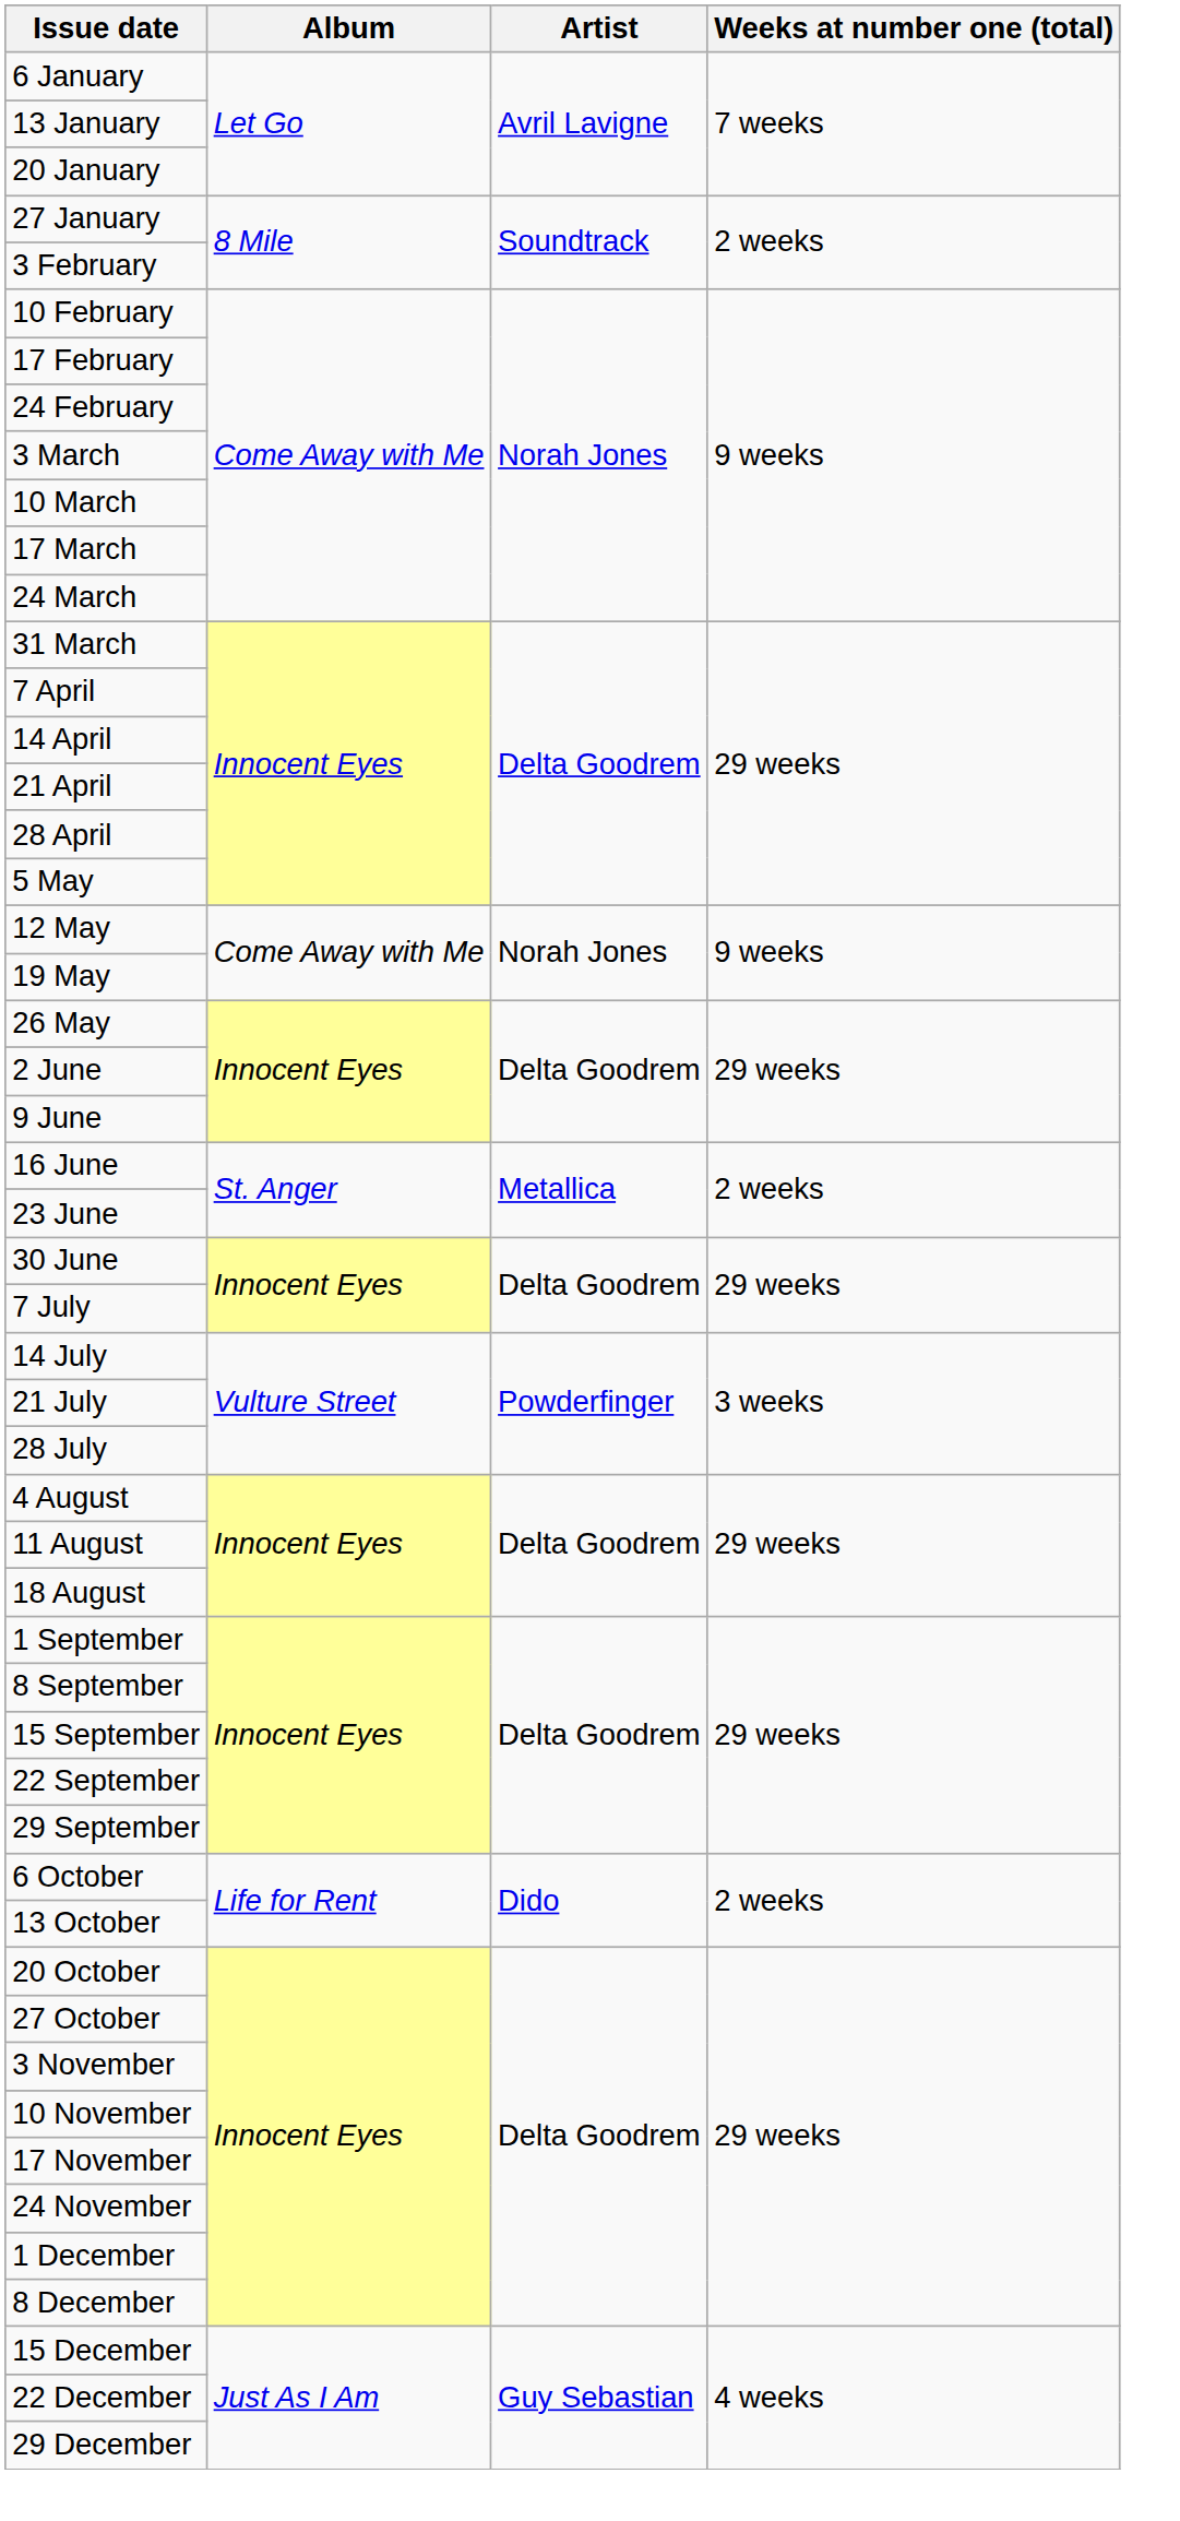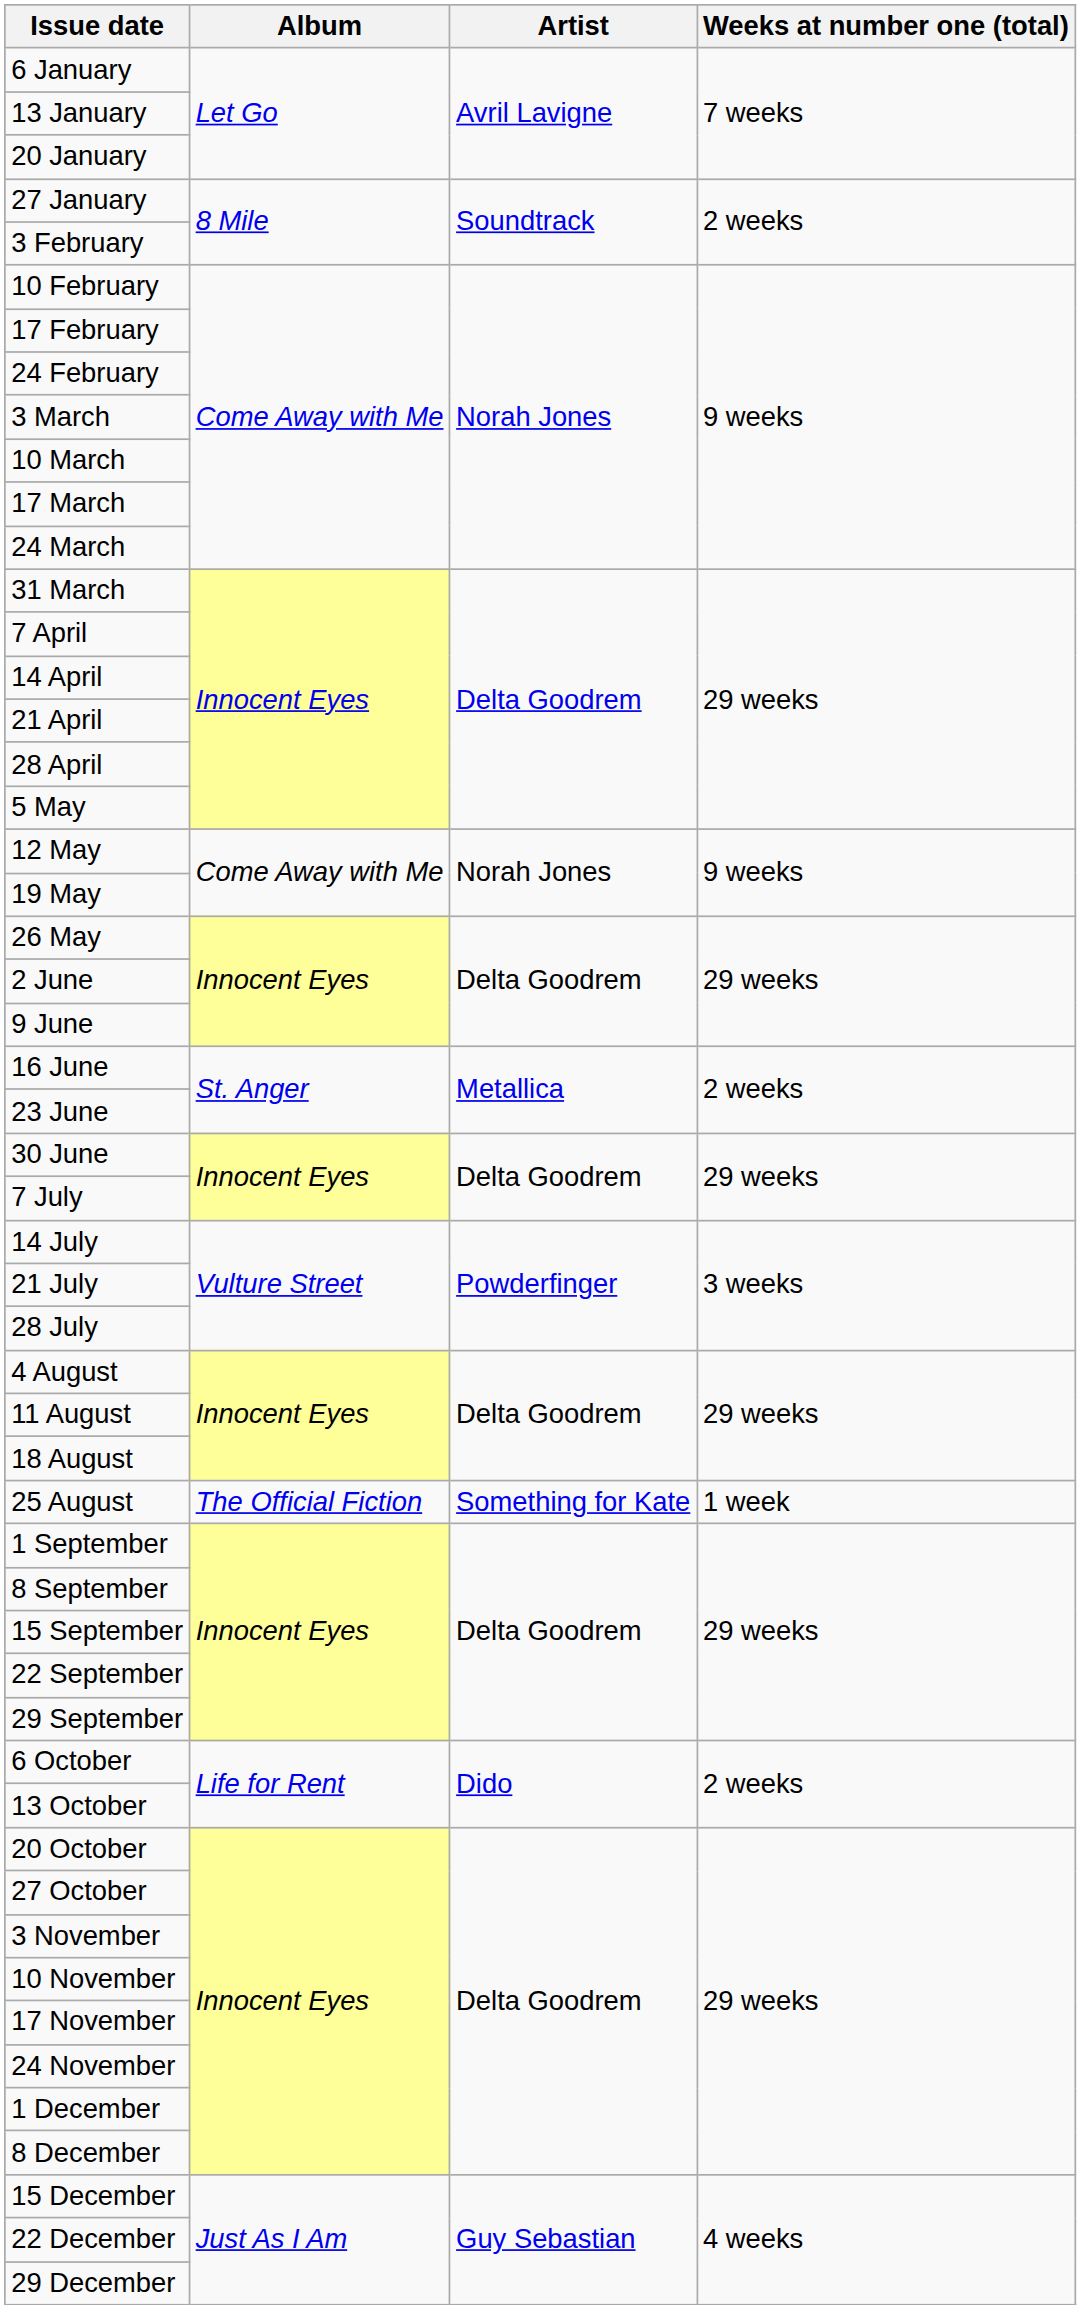 <table class=wikitable>
 <tr>
 <th>Issue date</th>
 <th>Album</th>
 <th>Artist</th>
 <th>Weeks at number one (total)</th>
 </tr>
 <tr>
 <td>6 January</td>
 <td rowspan="3"><em><a href='#'>Let Go</a></em></td>
 <td rowspan="3"><a href='#'>Avril Lavigne</a></td>
 <td rowspan="3">7 weeks</td>
 </tr>
 <tr>
 <td>13 January</td>
 </tr>
 <tr>
 <td>20 January</td>
 </tr>
 <tr>
 <td>27 January</td>
 <td rowspan="2"><em><a href='#'>8 Mile</a></em></td>
 <td rowspan="2"><a href='#'>Soundtrack</a></td>
 <td rowspan="2">2 weeks</td>
 </tr>
 <tr>
 <td>3 February</td>
 </tr>
 <tr>
 <td>10 February</td>
 <td rowspan="7"><em><a href='#'>Come Away with Me</a></em></td>
 <td rowspan="7"><a href='#'>Norah Jones</a></td>
 <td rowspan="7">9 weeks</td>
 </tr>
 <tr>
 <td>17 February</td>
 </tr>
 <tr>
 <td>24 February</td>
 </tr>
 <tr>
 <td>3 March</td>
 </tr>
 <tr>
 <td>10 March</td>
 </tr>
 <tr>
 <td>17 March</td>
 </tr>
 <tr>
 <td>24 March</td>
 </tr>
 <tr>
 <td>31 March</td>
 <td bgcolor=#FFFF99 rowspan="6"><em><a href='#'>Innocent Eyes</a></em></td>
 <td rowspan="6"><a href='#'>Delta Goodrem</a></td>
 <td rowspan="6">29 weeks</td>
 </tr>
 <tr>
 <td>7 April</td>
 </tr>
 <tr>
 <td>14 April</td>
 </tr>
 <tr>
 <td>21 April</td>
 </tr>
 <tr>
 <td>28 April</td>
 </tr>
 <tr>
 <td>5 May</td>
 </tr>
 <tr>
 <td>12 May</td>
 <td rowspan="2"><em>Come Away with Me</em></td>
 <td rowspan="2">Norah Jones</td>
 <td rowspan="2">9 weeks</td>
 </tr>
 <tr>
 <td>19 May</td>
 </tr>
 <tr>
 <td>26 May</td>
 <td bgcolor=#FFFF99 rowspan="3"><em>Innocent Eyes</em></td>
 <td rowspan="3">Delta Goodrem</td>
 <td rowspan="3">29 weeks</td>
 </tr>
 <tr>
 <td>2 June</td>
 </tr>
 <tr>
 <td>9 June</td>
 </tr>
 <tr>
 <td>16 June</td>
 <td rowspan="2"><em><a href='#'>St. Anger</a></em></td>
 <td rowspan="2"><a href='#'>Metallica</a></td>
 <td rowspan="2">2 weeks</td>
 </tr>
 <tr>
 <td>23 June</td>
 </tr>
 <tr>
 <td>30 June</td>
 <td bgcolor=#FFFF99 rowspan="2"><em>Innocent Eyes</em></td>
 <td rowspan="2">Delta Goodrem</td>
 <td rowspan="2">29 weeks</td>
 </tr>
 <tr>
 <td>7 July</td>
 </tr>
 <tr>
 <td>14 July</td>
 <td rowspan="3"><em><a href='#'>Vulture Street</a></em></td>
 <td rowspan="3"><a href='#'>Powderfinger</a></td>
 <td rowspan="3">3 weeks</td>
 </tr>
 <tr>
 <td>21 July</td>
 </tr>
 <tr>
 <td>28 July</td>
 </tr>
 <tr>
 <td>4 August</td>
 <td bgcolor=#FFFF99 rowspan="3"><em>Innocent Eyes</em></td>
 <td rowspan="3">Delta Goodrem</td>
 <td rowspan="3">29 weeks</td>
 </tr>
 <tr>
 <td>11 August</td>
 </tr>
 <tr>
 <td>18 August</td>
 </tr>
 <tr>
+<td>25 August</td>
+<td><em><a href='#'>The Official Fiction</a></em></td>
+<td><a href='#'>Something for Kate</a></td>
+<td>1 week</td>
+</tr>
+<tr>
 <td>1 September</td>
 <td bgcolor=#FFFF99 rowspan="5"><em>Innocent Eyes</em></td>
 <td rowspan="5">Delta Goodrem</td>
 <td rowspan="5">29 weeks</td>
 </tr>
 <tr>
 <td>8 September</td>
 </tr>
 <tr>
 <td>15 September</td>
 </tr>
 <tr>
 <td>22 September</td>
 </tr>
 <tr>
 <td>29 September</td>
 </tr>
 <tr>
 <td>6 October</td>
 <td rowspan="2"><em><a href='#'>Life for Rent</a></em></td>
 <td rowspan="2"><a href='#'>Dido</a></td>
 <td rowspan="2">2 weeks</td>
 </tr>
 <tr>
 <td>13 October</td>
 </tr>
 <tr>
 <td>20 October</td>
 <td bgcolor=#FFFF99 rowspan="8"><em>Innocent Eyes</em></td>
 <td rowspan="8">Delta Goodrem</td>
 <td rowspan="8">29 weeks</td>
 </tr>
 <tr>
 <td>27 October</td>
 </tr>
 <tr>
 <td>3 November</td>
 </tr>
 <tr>
 <td>10 November</td>
 </tr>
 <tr>
 <td>17 November</td>
 </tr>
 <tr>
 <td>24 November</td>
 </tr>
 <tr>
 <td>1 December</td>
 </tr>
 <tr>
 <td>8 December</td>
 </tr>
 <tr>
 <td>15 December</td>
 <td rowspan="3"><em><a href='#'>Just As I Am</a></em></td>
 <td rowspan="3"><a href='#'>Guy Sebastian</a></td>
 <td rowspan="3">4 weeks</td>
 </tr>
 <tr>
 <td>22 December</td>
 </tr>
 <tr>
 <td>29 December</td>
 </tr>
 <tr>
 </tr>
 </table>
